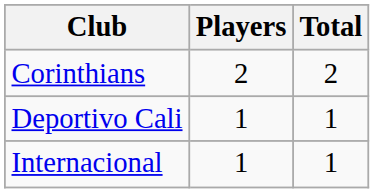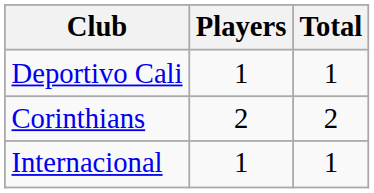 <table class="wikitable sortable" style="text-align: center;">
 <tr>
 <th>Club</th>
 <th>Players</th>
 <th>Total</th>
 </tr>
 <tr>
+<td align="left"> <a href='#'>Deportivo Cali</a></td>
+<td>1</td>
+<td>1</td>
+</tr>
+<tr>
 <td align="left"> <a href='#'>Corinthians</a></td>
 <td>2</td>
 <td>2</td>
-</tr>
-<tr>
-<td align="left"> <a href='#'>Deportivo Cali</a></td>
-<td>1</td>
-<td>1</td>
 </tr>
 <tr>
 <td align="left"> <a href='#'>Internacional</a></td>
 <td>1</td>
 <td>1</td>
 </tr>
 </table>
